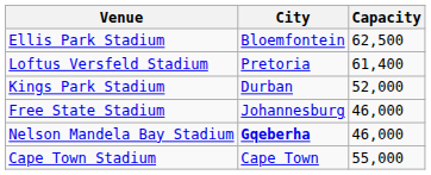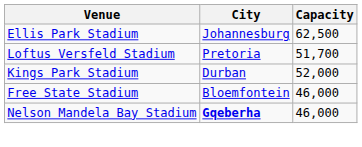 <table class="wikitable sortable">
 <tr>
 <th>Venue</th>
 <th>City</th>
 <th>Capacity</th>
 </tr>
 <tr>
 <td><a href='#'>Ellis Park Stadium</a></td>
-<td><a href='#'>Bloemfontein</a></td>
+<td><a href='#'>Johannesburg</a></td>
 <td>62,500</td>
 </tr>
 <tr>
 <td><a href='#'>Loftus Versfeld Stadium</a></td>
 <td><a href='#'>Pretoria</a></td>
-<td>61,400</td>
+<td>51,700</td>
 </tr>
 <tr>
 <td><a href='#'>Kings Park Stadium</a></td>
 <td><a href='#'>Durban</a></td>
 <td>52,000</td>
 </tr>
 <tr>
 <td><a href='#'>Free State Stadium</a></td>
-<td><a href='#'>Johannesburg</a></td>
+<td><a href='#'>Bloemfontein</a></td>
 <td>46,000</td>
 </tr>
 <tr>
 <td><a href='#'>Nelson Mandela Bay Stadium</a></td>
 <td><strong><a href='#'>Gqeberha</a></strong></td>
 <td>46,000</td>
 </tr>
-<tr>
-<td><a href='#'>Cape Town Stadium</a></td>
-<td><a href='#'>Cape Town</a></td>
-<td>55,000</td>
-</tr>
 </table>
